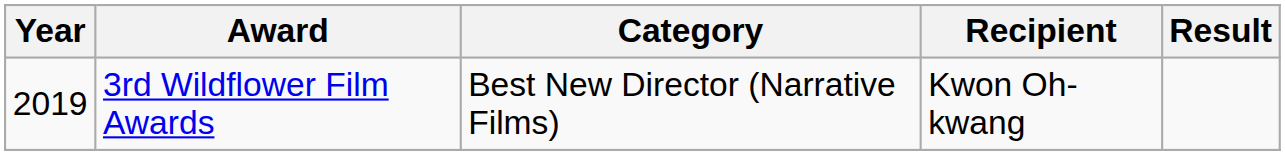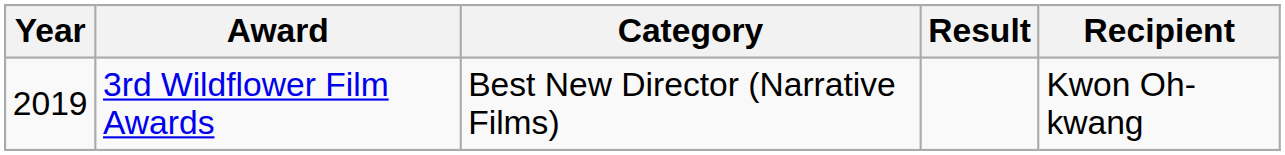 <table class="wikitable">
 <tr>
 <th>Year</th>
 <th>Award</th>
 <th>Category</th>
+<th>Result</th>
 <th>Recipient</th>
-<th>Result</th>
 </tr>
 <tr>
 <td>2019</td>
 <td><a href='#'>3rd Wildflower Film Awards</a></td>
 <td>Best New Director (Narrative Films)</td>
+<td></td>
 <td>Kwon Oh-kwang</td>
-<td></td>
 </tr>
 </table>
